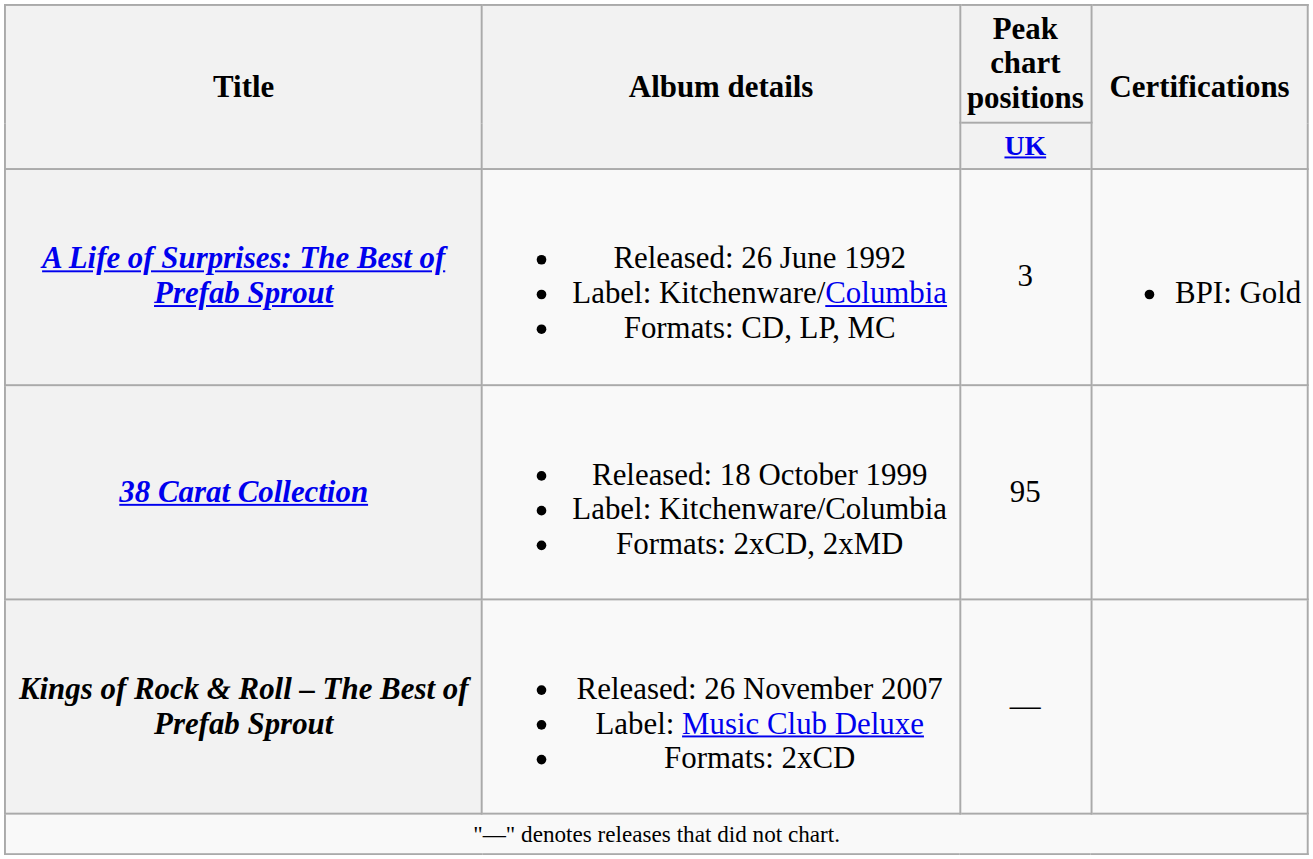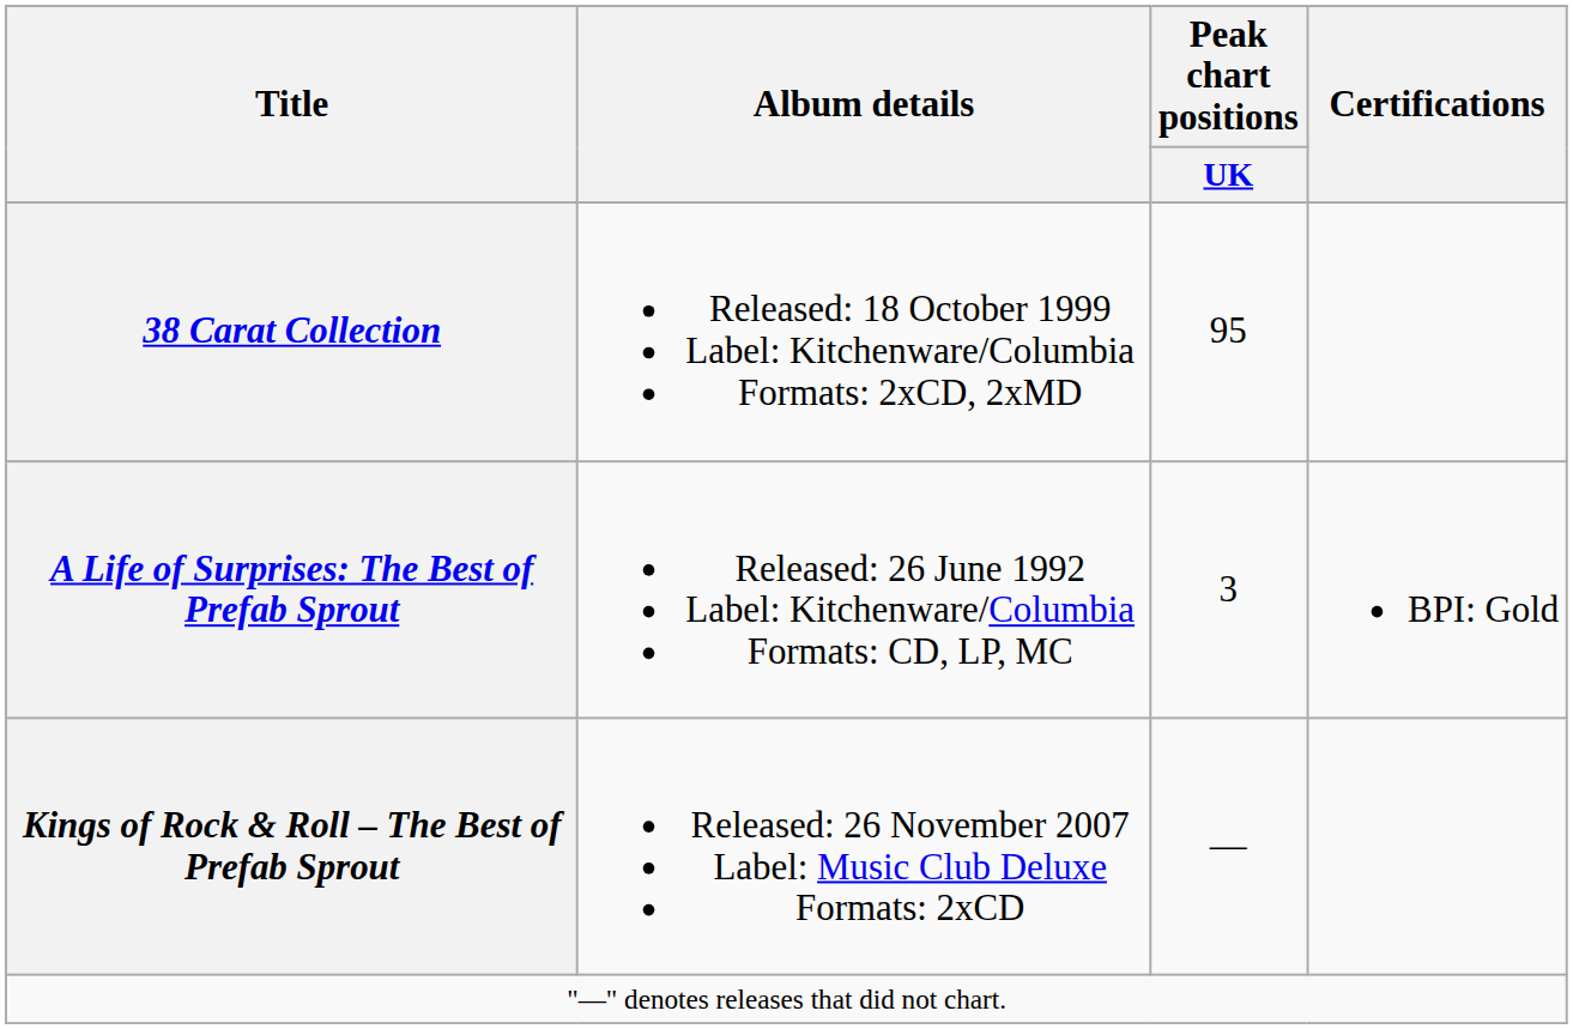 <table class="wikitable plainrowheaders" style="text-align:center;">
 <tr>
 <th rowspan="2" scope="col" style="width:15em;">Title</th>
 <th rowspan="2" scope="col" style="width:15em;">Album details</th>
 <th>Peak chart positions</th>
 <th scope="col" rowspan="2">Certifications</th>
 </tr>
 <tr>
 <th scope="col" style="width:2em;font-size:90%;"><a href='#'>UK</a><br></th>
 </tr>
 <tr>
+<th scope="row"><em><a href='#'>38 Carat Collection</a></em></th>
+<td><br><ul><li>Released: 18 October 1999</li><li>Label: Kitchenware/Columbia</li><li>Formats: 2xCD, 2xMD</li></ul></td>
+<td>95</td>
+<td></td>
+</tr>
+<tr>
 <th scope="row"><em><a href='#'>A Life of Surprises: The Best of Prefab Sprout</a></em></th>
 <td><br><ul><li>Released: 26 June 1992</li><li>Label: Kitchenware/<a href='#'>Columbia</a></li><li>Formats: CD, LP, MC</li></ul></td>
 <td>3</td>
 <td><br><ul><li>BPI: Gold</li></ul></td>
-</tr>
-<tr>
-<th scope="row"><em><a href='#'>38 Carat Collection</a></em></th>
-<td><br><ul><li>Released: 18 October 1999</li><li>Label: Kitchenware/Columbia</li><li>Formats: 2xCD, 2xMD</li></ul></td>
-<td>95</td>
-<td></td>
 </tr>
 <tr>
 <th scope="row"><em>Kings of Rock & Roll – The Best of Prefab Sprout</em></th>
 <td><br><ul><li>Released: 26 November 2007</li><li>Label: <a href='#'>Music Club Deluxe</a></li><li>Formats: 2xCD</li></ul></td>
 <td>—</td>
 <td></td>
 </tr>
 <tr>
 <td colspan="4" style="font-size:9pt">"—" denotes releases that did not chart.</td>
 </tr>
 </table>
